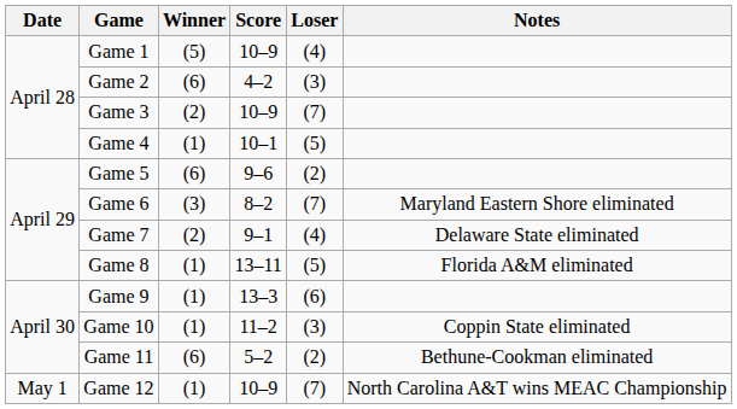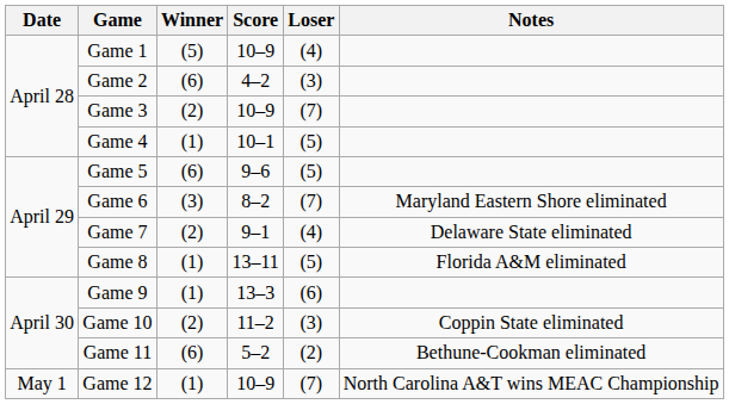 <table class="wikitable">
 <tr>
 <th>Date</th>
 <th>Game</th>
 <th>Winner</th>
 <th>Score</th>
 <th>Loser</th>
 <th>Notes</th>
 </tr>
 <tr align=center>
 <td rowspan=4>April 28</td>
 <td>Game 1</td>
 <td>(5) </td>
 <td>10–9</td>
 <td>(4) </td>
 <td></td>
 </tr>
 <tr align=center>
 <td>Game 2</td>
 <td>(6) </td>
 <td>4–2</td>
 <td>(3) </td>
 <td></td>
 </tr>
 <tr align=center>
 <td>Game 3</td>
 <td>(2) </td>
 <td>10–9</td>
 <td>(7) </td>
 <td></td>
 </tr>
 <tr align=center>
 <td>Game 4</td>
 <td>(1) </td>
 <td>10–1</td>
 <td>(5) </td>
 <td></td>
 </tr>
 <tr align=center>
 <td rowspan=4>April 29</td>
 <td>Game 5</td>
 <td>(6) </td>
 <td>9–6</td>
-<td>(2) </td>
+<td>(5) </td>
 <td></td>
 </tr>
 <tr align=center>
 <td>Game 6</td>
 <td>(3) </td>
 <td>8–2</td>
 <td>(7) </td>
 <td>Maryland Eastern Shore eliminated</td>
 </tr>
 <tr align=center>
 <td>Game 7</td>
 <td>(2) </td>
 <td>9–1</td>
 <td>(4) </td>
 <td>Delaware State eliminated</td>
 </tr>
 <tr align=center>
 <td>Game 8</td>
 <td>(1) </td>
 <td>13–11</td>
 <td>(5) </td>
 <td>Florida A&M eliminated</td>
 </tr>
 <tr align=center>
 <td rowspan=3>April 30</td>
 <td>Game 9</td>
 <td>(1) </td>
 <td>13–3</td>
 <td>(6) </td>
 <td></td>
 </tr>
 <tr align=center>
 <td>Game 10</td>
-<td>(1) </td>
+<td>(2) </td>
 <td>11–2</td>
 <td>(3) </td>
 <td>Coppin State eliminated</td>
 </tr>
 <tr align=center>
 <td>Game 11</td>
 <td>(6) </td>
 <td>5–2</td>
 <td>(2) </td>
 <td>Bethune-Cookman eliminated</td>
 </tr>
 <tr align=center>
 <td>May 1</td>
 <td>Game 12</td>
 <td>(1) </td>
 <td>10–9</td>
 <td>(7) </td>
 <td>North Carolina A&T wins MEAC Championship</td>
 </tr>
 </table>
